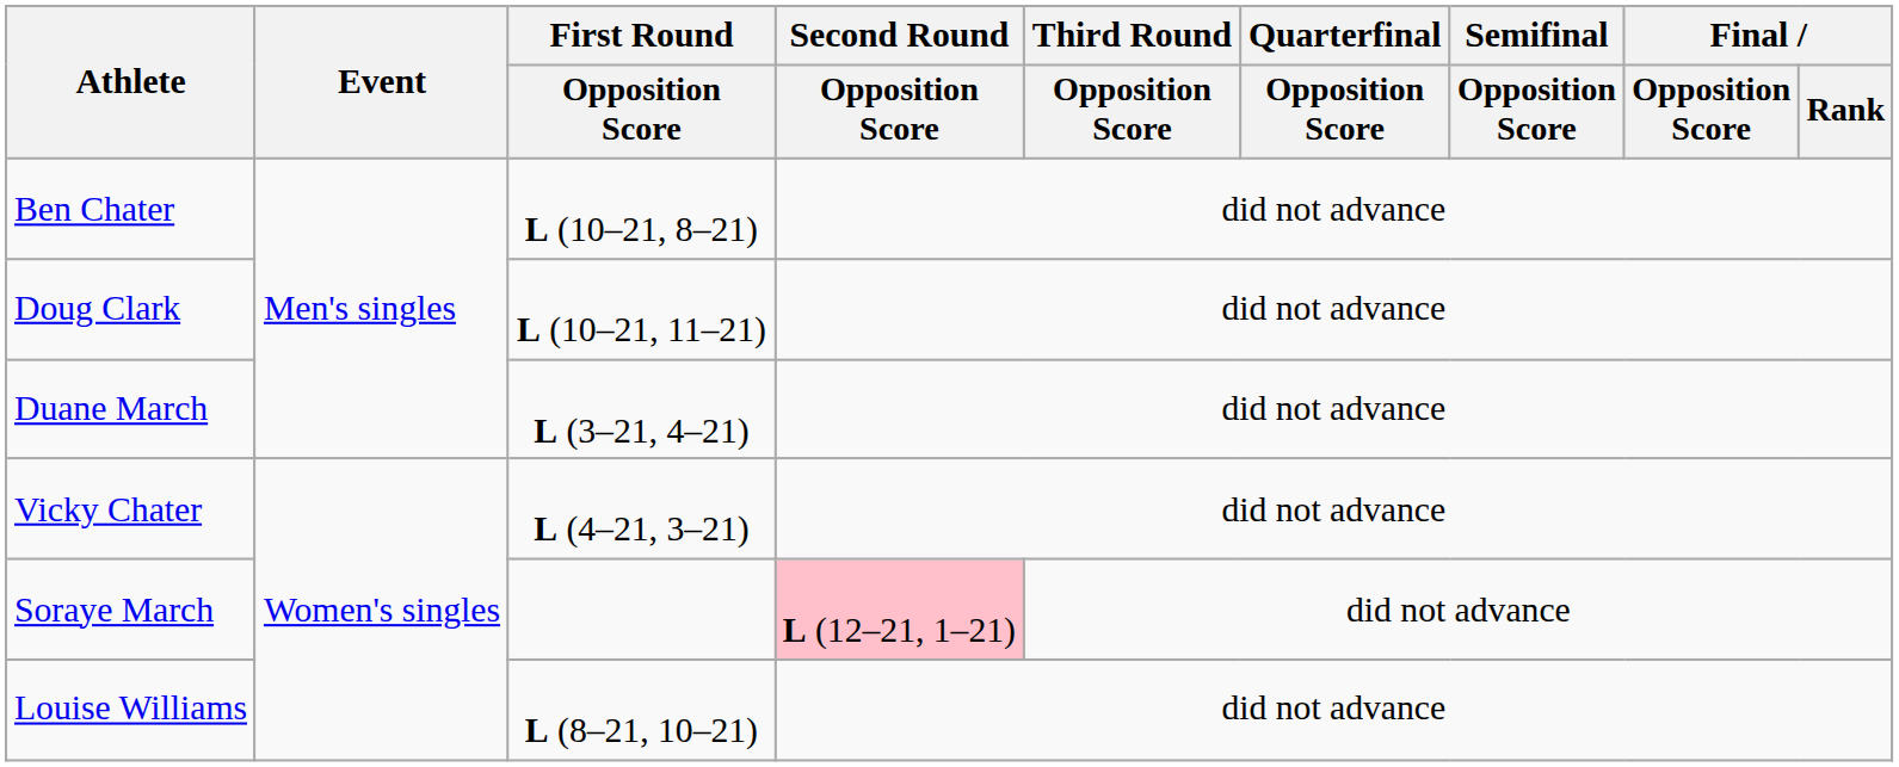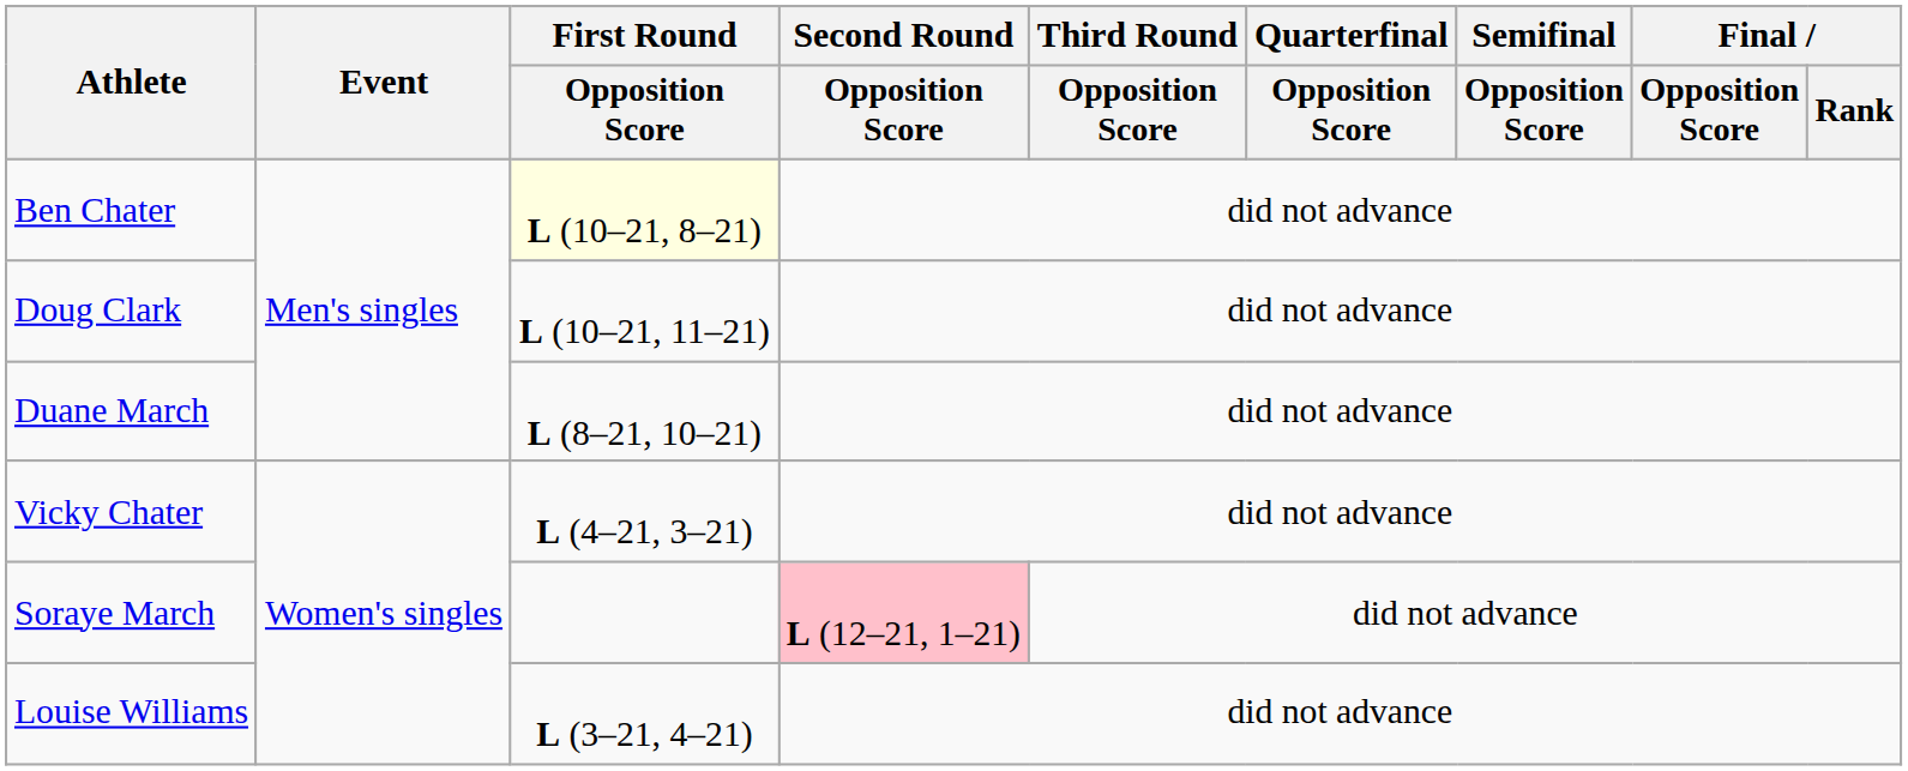 <table class=wikitable style="font-size:90%">
 <tr>
 <th rowspan=2>Athlete</th>
 <th rowspan=2>Event</th>
 <th>First Round</th>
 <th>Second Round</th>
 <th>Third Round</th>
 <th>Quarterfinal</th>
 <th>Semifinal</th>
 <th colspan=2>Final / </th>
 </tr>
 <tr style="font-size:95%">
 <th>Opposition<br>Score</th>
 <th>Opposition<br>Score</th>
 <th>Opposition<br>Score</th>
 <th>Opposition<br>Score</th>
 <th>Opposition<br>Score</th>
 <th>Opposition<br>Score</th>
 <th>Rank</th>
 </tr>
 <tr align=center>
 <td align=left><a href='#'>Ben Chater</a></td>
 <td align=left rowspan=3><a href='#'>Men's singles</a></td>
-<td><br><strong>L</strong> (10–21, 8–21)</td>
+<td style="background: lightyellow;"><br><strong>L</strong> (10–21, 8–21)</td>
 <td colspan="6">did not advance</td>
 </tr>
 <tr align=center>
 <td align=left><a href='#'>Doug Clark</a></td>
 <td><br><strong>L</strong> (10–21, 11–21)</td>
 <td colspan="6">did not advance</td>
 </tr>
 <tr align=center>
 <td align=left><a href='#'>Duane March</a></td>
-<td><br><strong>L</strong> (3–21, 4–21)</td>
+<td><br><strong>L</strong> (8–21, 10–21)</td>
 <td colspan="6">did not advance</td>
 </tr>
 <tr align=center>
 <td align=left><a href='#'>Vicky Chater</a></td>
 <td align=left rowspan=3><a href='#'>Women's singles</a></td>
 <td><br><strong>L</strong> (4–21, 3–21)</td>
 <td colspan="6">did not advance</td>
 </tr>
 <tr align=center>
 <td align=left><a href='#'>Soraye March</a></td>
 <td></td>
 <td style="background: pink;"><br><strong>L</strong> (12–21, 1–21)</td>
 <td colspan="6">did not advance</td>
 </tr>
 <tr align=center>
 <td align=left><a href='#'>Louise Williams</a></td>
-<td><br><strong>L</strong> (8–21, 10–21)</td>
+<td><br><strong>L</strong> (3–21, 4–21)</td>
 <td colspan="6">did not advance</td>
 </tr>
 </table>
